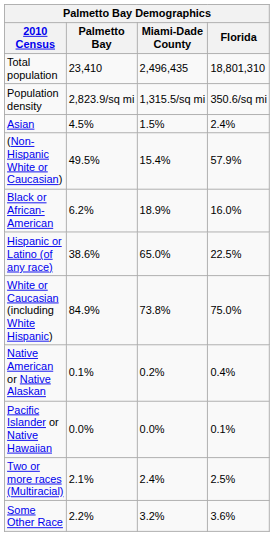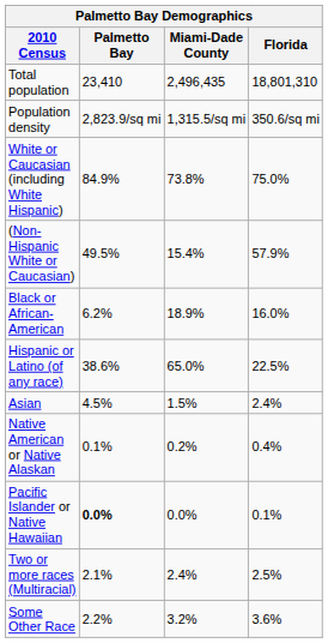 <table class="wikitable" style="float: center; margin-right: 2em; width: 35%; font-size: 75%;">
 <tr>
 <th colspan=4>Palmetto Bay Demographics</th>
 </tr>
 <tr>
 <th><a href='#'>2010 Census</a></th>
 <th>Palmetto Bay</th>
 <th>Miami-Dade County</th>
 <th>Florida</th>
 </tr>
 <tr>
 <td>Total population</td>
 <td>23,410</td>
 <td>2,496,435</td>
 <td>18,801,310</td>
 </tr>
 <tr>
 <td>Population density</td>
 <td>2,823.9/sq mi</td>
 <td>1,315.5/sq mi</td>
 <td>350.6/sq mi</td>
 </tr>
 <tr>
-<td><a href='#'>Asian</a></td>
-<td>4.5%</td>
-<td>1.5%</td>
-<td>2.4%</td>
+<td><a href='#'>White or Caucasian</a> (including <a href='#'>White Hispanic</a>)</td>
+<td>84.9%</td>
+<td>73.8%</td>
+<td>75.0%</td>
 </tr>
 <tr>
 <td>(<a href='#'>Non-Hispanic White or Caucasian</a>)</td>
 <td>49.5%</td>
 <td>15.4%</td>
 <td>57.9%</td>
 </tr>
 <tr>
 <td><a href='#'>Black or African-American</a></td>
 <td>6.2%</td>
 <td>18.9%</td>
 <td>16.0%</td>
 </tr>
 <tr>
 <td><a href='#'>Hispanic or Latino (of any race)</a></td>
 <td>38.6%</td>
 <td>65.0%</td>
 <td>22.5%</td>
 </tr>
 <tr>
-<td><a href='#'>White or Caucasian</a> (including <a href='#'>White Hispanic</a>)</td>
-<td>84.9%</td>
-<td>73.8%</td>
-<td>75.0%</td>
+<td><a href='#'>Asian</a></td>
+<td>4.5%</td>
+<td>1.5%</td>
+<td>2.4%</td>
 </tr>
 <tr>
 <td><a href='#'>Native American</a> or <a href='#'>Native Alaskan</a></td>
 <td>0.1%</td>
 <td>0.2%</td>
 <td>0.4%</td>
 </tr>
 <tr>
 <td><a href='#'>Pacific Islander</a> or <a href='#'>Native Hawaiian</a></td>
-<td>0.0%</td>
+<td><strong>0.0%</strong></td>
 <td>0.0%</td>
 <td>0.1%</td>
 </tr>
 <tr>
 <td><a href='#'>Two or more races (Multiracial)</a></td>
 <td>2.1%</td>
 <td>2.4%</td>
 <td>2.5%</td>
 </tr>
 <tr>
 <td><a href='#'>Some Other Race</a></td>
 <td>2.2%</td>
 <td>3.2%</td>
 <td>3.6%</td>
 </tr>
 </table>
